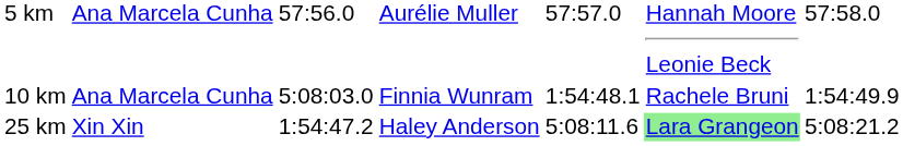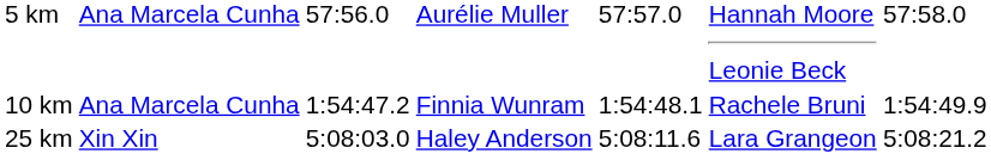 <table>
 <tr valign="top">
 <td>5 km<br></td>
 <td><a href='#'>Ana Marcela Cunha</a><br></td>
 <td>57:56.0</td>
 <td><a href='#'>Aurélie Muller</a><br></td>
 <td>57:57.0</td>
 <td><a href='#'>Hannah Moore</a><br><hr><a href='#'>Leonie Beck</a><br></td>
 <td>57:58.0</td>
 </tr>
 <tr valign="top">
 <td>10 km<br></td>
 <td><a href='#'>Ana Marcela Cunha</a><br></td>
-<td>5:08:03.0</td>
+<td>1:54:47.2</td>
 <td><a href='#'>Finnia Wunram</a><br></td>
 <td>1:54:48.1</td>
 <td><a href='#'>Rachele Bruni</a><br></td>
 <td>1:54:49.9</td>
 </tr>
 <tr valign="top">
 <td>25 km<br></td>
 <td><a href='#'>Xin Xin</a><br></td>
-<td>1:54:47.2</td>
+<td>5:08:03.0</td>
 <td><a href='#'>Haley Anderson</a><br></td>
 <td>5:08:11.6</td>
-<td style="background: lightgreen;"><a href='#'>Lara Grangeon</a><br></td>
+<td><a href='#'>Lara Grangeon</a><br></td>
 <td>5:08:21.2</td>
 </tr>
 </table>
